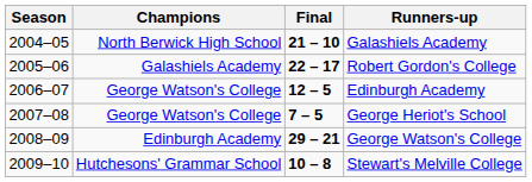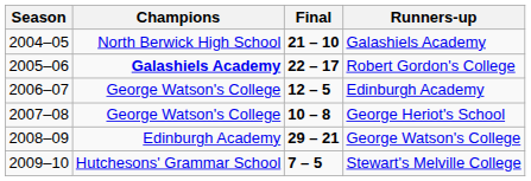 <table class="wikitable sortable">
 <tr>
 <th>Season</th>
 <th>Champions</th>
 <th>Final</th>
 <th>Runners-up</th>
 </tr>
 <tr>
 <td>2004–05</td>
 <td style="text-align:right;"><a href='#'>North Berwick High School</a></td>
 <td><strong> 21 – 10 </strong></td>
 <td><a href='#'>Galashiels Academy</a></td>
 </tr>
 <tr>
 <td>2005–06</td>
-<td style="text-align:right;"><a href='#'>Galashiels Academy</a></td>
+<td style="text-align:right;"><strong><a href='#'>Galashiels Academy</a></strong></td>
 <td><strong> 22 – 17 </strong></td>
 <td><a href='#'>Robert Gordon's College</a></td>
 </tr>
 <tr>
 <td>2006–07</td>
 <td style="text-align:right;"><a href='#'>George Watson's College</a></td>
 <td><strong> 12 – 5 </strong></td>
 <td><a href='#'>Edinburgh Academy</a></td>
 </tr>
 <tr>
 <td>2007–08</td>
 <td style="text-align:right;"><a href='#'>George Watson's College</a></td>
-<td><strong> 7 – 5 </strong></td>
+<td><strong> 10 – 8 </strong></td>
 <td><a href='#'>George Heriot's School</a></td>
 </tr>
 <tr>
 <td>2008–09</td>
 <td style="text-align:right;"><a href='#'>Edinburgh Academy</a></td>
 <td><strong> 29 – 21 </strong></td>
 <td><a href='#'>George Watson's College</a></td>
 </tr>
 <tr>
 <td>2009–10</td>
 <td style="text-align:right;"><a href='#'>Hutchesons' Grammar School</a></td>
-<td><strong> 10 – 8 </strong></td>
+<td><strong> 7 – 5 </strong></td>
 <td><a href='#'>Stewart's Melville College</a></td>
 </tr>
 </table>
